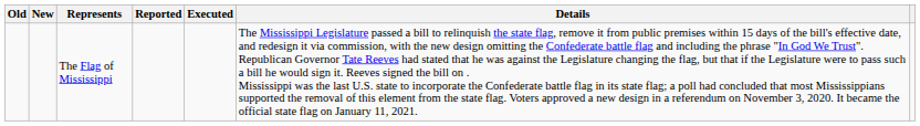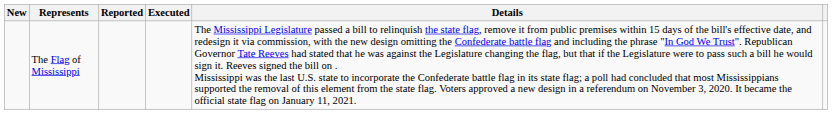 <table class="wikitable sortable" style="text-align: left">
 <tr>
-<th>Old</th>
 <th>New</th>
 <th>Represents</th>
 <th>Reported</th>
 <th>Executed</th>
 <th>Details</th>
 <th class="unsortable"></th>
 </tr>
 <tr>
-<td></td>
 <td style="text-align: center"></td>
 <td>The <a href='#'>Flag</a> of <a href='#'>Mississippi</a></td>
 <td></td>
 <td></td>
 <td>The <a href='#'>Mississippi Legislature</a> passed a bill to relinquish <a href='#'>the state flag</a>, remove it from public premises within 15 days of the bill's effective date, and redesign it via commission, with the new design omitting the <a href='#'>Confederate battle flag</a> and including the phrase "<a href='#'>In God We Trust</a>". Republican Governor <a href='#'>Tate Reeves</a> had stated that he was against the Legislature changing the flag, but that if the Legislature were to pass such a bill he would sign it. Reeves signed the bill on .<br>Mississippi was the last U.S. state to incorporate the Confederate battle flag in its state flag; a poll had concluded that most Mississippians supported the removal of this element from the state flag. Voters approved a new design in a referendum on November 3, 2020. It became the official state flag on January 11, 2021.</td>
 <td><br><br><br><br><br><br><br></td>
 </tr>
 </table>
